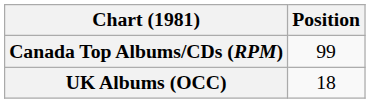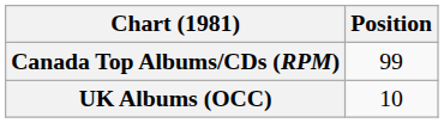 <table class="wikitable sortable plainrowheaders" style="text-align:center">
 <tr>
 <th scope="col">Chart (1981)</th>
 <th scope="col">Position</th>
 </tr>
 <tr>
 <th scope="row">Canada Top Albums/CDs (<em>RPM</em>)</th>
 <td>99</td>
 </tr>
 <tr>
 <th scope="row">UK Albums (OCC)</th>
-<td>18</td>
+<td>10</td>
 </tr>
 </table>
